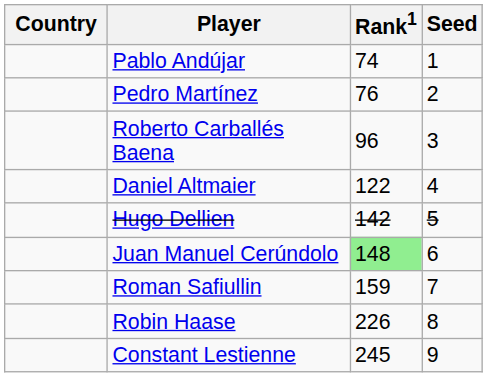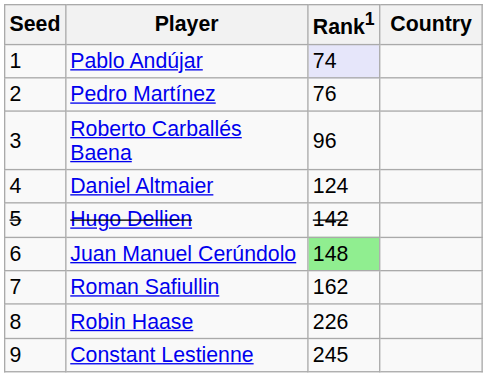 <table class="sortable wikitable">
 <tr>
-<th width="70">Country</th>
+<th>Seed</th>
 <th width="175">Player</th>
 <th>Rank<sup>1</sup></th>
-<th>Seed</th>
+<th width="70">Country</th>
 </tr>
 <tr>
+<td>1</td>
+<td><a href='#'>Pablo Andújar</a></td>
+<td style="background: lavender;">74</td>
 <td></td>
-<td><a href='#'>Pablo Andújar</a></td>
-<td>74</td>
-<td>1</td>
 </tr>
 <tr>
-<td></td>
+<td>2</td>
 <td><a href='#'>Pedro Martínez</a></td>
 <td>76</td>
-<td>2</td>
+<td></td>
 </tr>
 <tr>
-<td></td>
+<td>3</td>
 <td><a href='#'>Roberto Carballés Baena</a></td>
 <td>96</td>
-<td>3</td>
+<td></td>
 </tr>
 <tr>
+<td>4</td>
+<td><a href='#'>Daniel Altmaier</a></td>
+<td>124</td>
 <td></td>
-<td><a href='#'>Daniel Altmaier</a></td>
-<td>122</td>
-<td>4</td>
 </tr>
 <tr>
-<td><s></s></td>
+<td><s>5</s></td>
 <td><s><a href='#'>Hugo Dellien</a></s></td>
 <td><s>142</s></td>
-<td><s>5</s></td>
+<td><s></s></td>
 </tr>
 <tr>
-<td></td>
+<td>6</td>
 <td><a href='#'>Juan Manuel Cerúndolo</a></td>
 <td style="background: lightgreen;">148</td>
-<td>6</td>
+<td></td>
 </tr>
 <tr>
+<td>7</td>
+<td><a href='#'>Roman Safiullin</a></td>
+<td>162</td>
 <td></td>
-<td><a href='#'>Roman Safiullin</a></td>
-<td>159</td>
-<td>7</td>
 </tr>
 <tr>
-<td></td>
+<td>8</td>
 <td><a href='#'>Robin Haase</a></td>
 <td>226</td>
-<td>8</td>
+<td></td>
 </tr>
 <tr>
-<td></td>
+<td>9</td>
 <td><a href='#'>Constant Lestienne</a></td>
 <td>245</td>
-<td>9</td>
+<td></td>
 </tr>
 </table>
